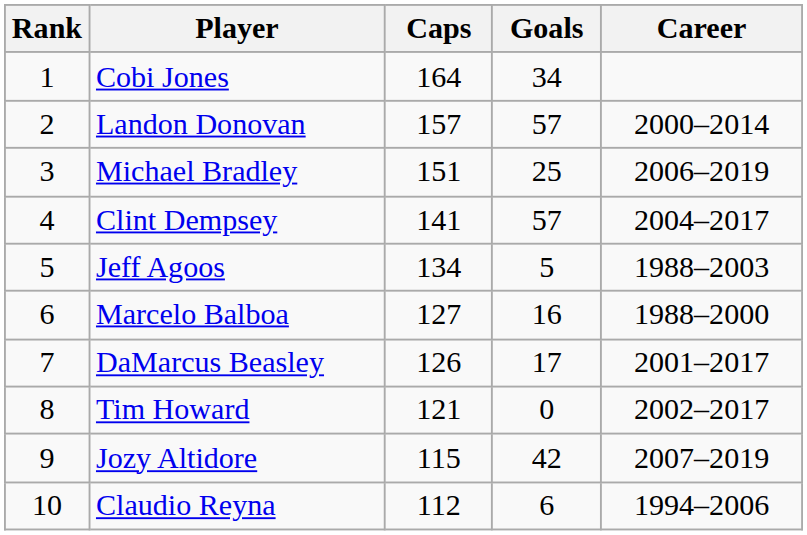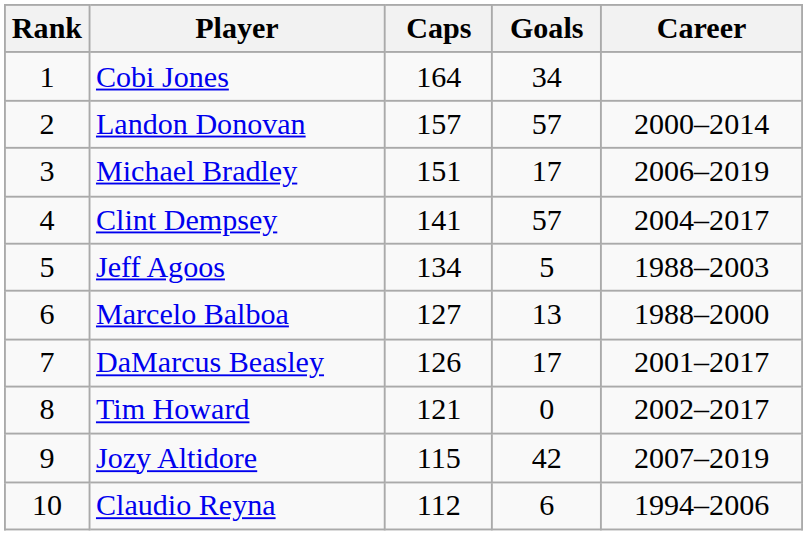 <table class="wikitable sortable" style="text-align:center;">
 <tr>
 <th style="width:30px;" sort-data- type="number">Rank</th>
 <th style="width:150px; class=unsortable">Player</th>
 <th style="width:50px;" sort-data- type="number">Caps</th>
 <th style="width:50px;" sort-data- type="number">Goals</th>
 <th style="width:100px;">Career</th>
 </tr>
 <tr>
 <td>1</td>
 <td align=left><a href='#'>Cobi Jones</a></td>
 <td>164</td>
 <td>34</td>
 <td></td>
 </tr>
 <tr>
 <td>2</td>
 <td align=left><a href='#'>Landon Donovan</a></td>
 <td>157</td>
 <td>57</td>
 <td>2000–2014</td>
 </tr>
 <tr>
 <td>3</td>
 <td align=left><a href='#'>Michael Bradley</a></td>
 <td>151</td>
-<td>25</td>
+<td>17</td>
 <td>2006–2019</td>
 </tr>
 <tr>
 <td>4</td>
 <td align=left><a href='#'>Clint Dempsey</a></td>
 <td>141</td>
 <td>57</td>
 <td>2004–2017</td>
 </tr>
 <tr>
 <td>5</td>
 <td align=left><a href='#'>Jeff Agoos</a></td>
 <td>134</td>
 <td>5</td>
 <td>1988–2003</td>
 </tr>
 <tr>
 <td>6</td>
 <td align=left><a href='#'>Marcelo Balboa</a></td>
 <td>127</td>
-<td>16</td>
+<td>13</td>
 <td>1988–2000</td>
 </tr>
 <tr>
 <td>7</td>
 <td align=left><a href='#'>DaMarcus Beasley</a></td>
 <td>126</td>
 <td>17</td>
 <td>2001–2017</td>
 </tr>
 <tr>
 <td>8</td>
 <td align=left><a href='#'>Tim Howard</a></td>
 <td>121</td>
 <td>0</td>
 <td>2002–2017</td>
 </tr>
 <tr>
 <td>9</td>
 <td align=left><a href='#'>Jozy Altidore</a></td>
 <td>115</td>
 <td>42</td>
 <td>2007–2019</td>
 </tr>
 <tr>
 <td>10</td>
 <td align=left><a href='#'>Claudio Reyna</a></td>
 <td>112</td>
 <td>6</td>
 <td>1994–2006</td>
 </tr>
 </table>
